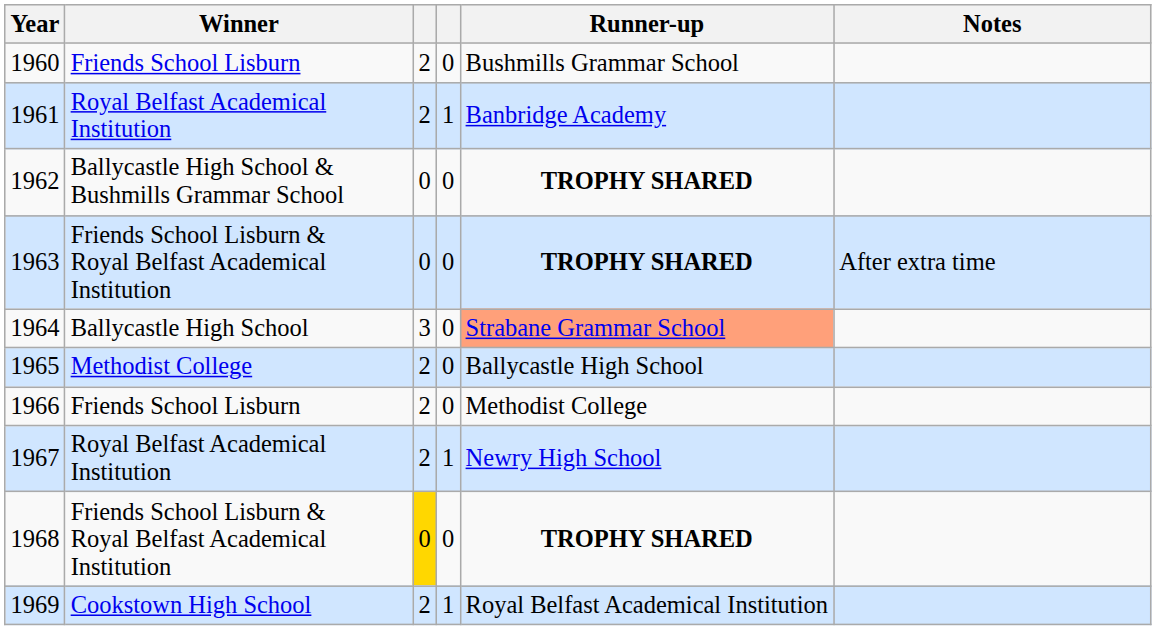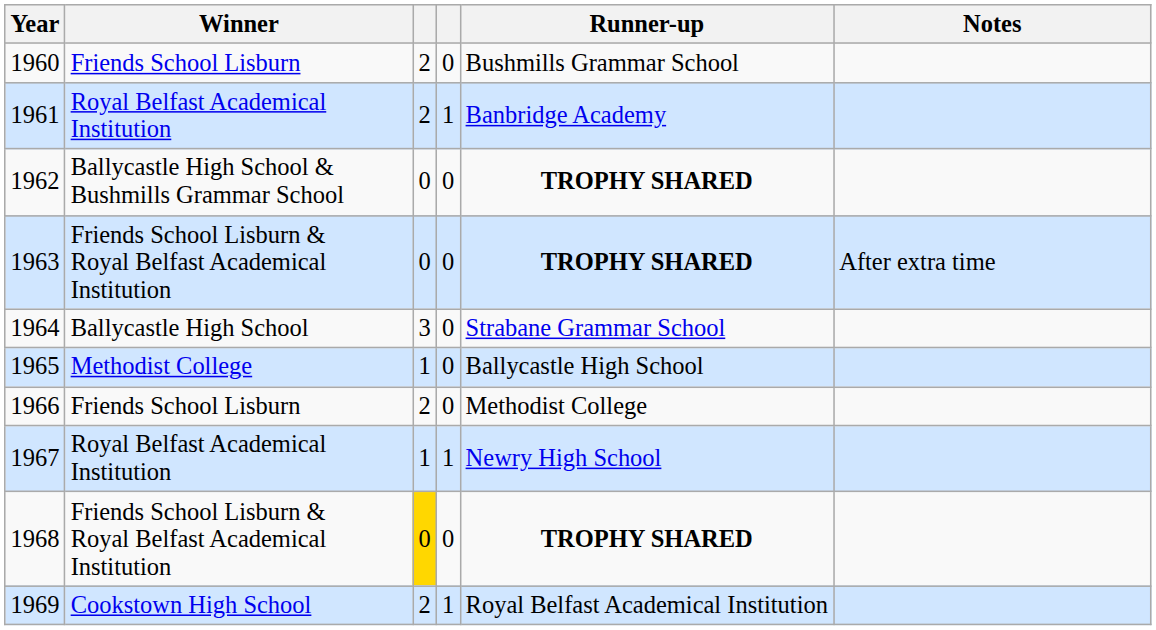 <table class="wikitable">
 <tr>
 <th>Year</th>
 <th>Winner</th>
 <th></th>
 <th></th>
 <th>Runner-up</th>
 <th width="200">Notes</th>
 </tr>
 <tr>
 <td align="center">1960</td>
 <td width="200"><a href='#'>Friends School Lisburn</a></td>
 <td align="center">2</td>
 <td align="center">0</td>
 <td>Bushmills Grammar School</td>
 <td></td>
 </tr>
 <tr style="background: #D0E6FF;">
 <td align="center">1961</td>
 <td><a href='#'>Royal Belfast Academical Institution</a></td>
 <td align="center">2</td>
 <td align="center">1</td>
 <td><a href='#'>Banbridge Academy</a></td>
 <td></td>
 </tr>
 <tr>
 <td align="center">1962</td>
 <td width="200">Ballycastle High School & Bushmills Grammar School</td>
 <td align="center">0</td>
 <td align="center">0</td>
 <td align="center"><strong>TROPHY SHARED</strong></td>
 <td></td>
 </tr>
 <tr style="background: #D0E6FF;">
 <td align="center">1963</td>
 <td width="220">Friends School Lisburn &<br> Royal Belfast Academical Institution</td>
 <td align="center">0</td>
 <td align="center">0</td>
 <td align="center"><strong>TROPHY SHARED</strong></td>
 <td>After extra time</td>
 </tr>
 <tr>
 <td align="center">1964</td>
 <td>Ballycastle High School</td>
 <td align="center">3</td>
 <td align="center">0</td>
-<td style="background: lightsalmon;"><a href='#'>Strabane Grammar School</a></td>
+<td><a href='#'>Strabane Grammar School</a></td>
 <td></td>
 </tr>
 <tr style="background: #D0E6FF;">
 <td align="center">1965</td>
 <td><a href='#'>Methodist College</a></td>
-<td align="center">2</td>
+<td align="center">1</td>
 <td align="center">0</td>
 <td>Ballycastle High School</td>
 <td></td>
 </tr>
 <tr>
 <td align="center">1966</td>
 <td>Friends School Lisburn</td>
 <td align="center">2</td>
 <td align="center">0</td>
 <td>Methodist College</td>
 <td></td>
 </tr>
 <tr style="background: #D0E6FF;">
 <td align="center">1967</td>
 <td>Royal Belfast Academical Institution</td>
-<td align="center">2</td>
+<td align="center">1</td>
 <td align="center">1</td>
 <td><a href='#'>Newry High School</a></td>
 <td></td>
 </tr>
 <tr>
 <td align="center">1968</td>
 <td width="220">Friends School Lisburn &<br> Royal Belfast Academical Institution</td>
 <td align="center" style="background: gold;">0</td>
 <td align="center">0</td>
 <td align="center"><strong>TROPHY SHARED</strong></td>
 <td></td>
 </tr>
 <tr style="background: #D0E6FF;">
 <td align="center">1969</td>
 <td><a href='#'>Cookstown High School</a></td>
 <td align="center">2</td>
 <td align="center">1</td>
 <td>Royal Belfast Academical Institution</td>
 <td></td>
 </tr>
 </table>
